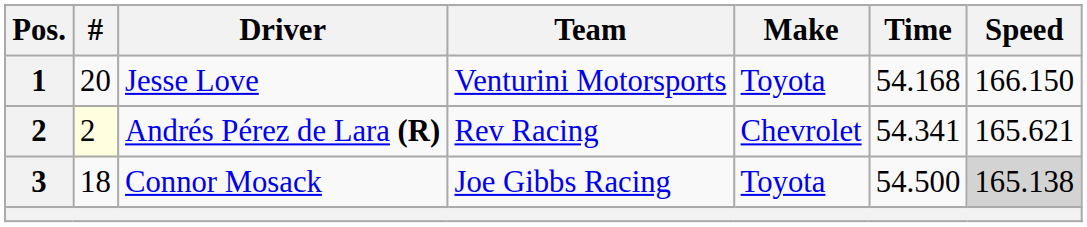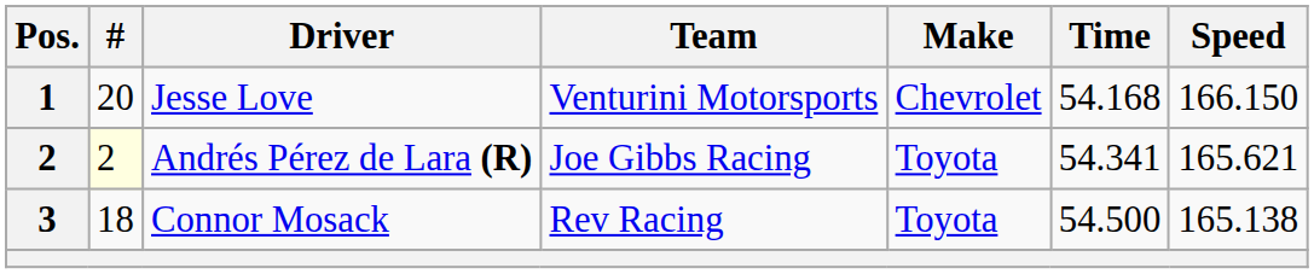 <table class="wikitable" style="font-size:95%">
 <tr>
 <th>Pos.</th>
 <th>#</th>
 <th>Driver</th>
 <th>Team</th>
 <th>Make</th>
 <th>Time</th>
 <th>Speed</th>
 </tr>
 <tr>
 <th>1</th>
 <td>20</td>
 <td><a href='#'>Jesse Love</a></td>
 <td><a href='#'>Venturini Motorsports</a></td>
-<td><a href='#'>Toyota</a></td>
+<td><a href='#'>Chevrolet</a></td>
 <td>54.168</td>
 <td>166.150</td>
 </tr>
 <tr>
 <th>2</th>
 <td style="background: lightyellow;">2</td>
 <td><a href='#'>Andrés Pérez de Lara</a> <strong>(R)</strong></td>
-<td><a href='#'>Rev Racing</a></td>
-<td><a href='#'>Chevrolet</a></td>
+<td><a href='#'>Joe Gibbs Racing</a></td>
+<td><a href='#'>Toyota</a></td>
 <td>54.341</td>
 <td>165.621</td>
 </tr>
 <tr>
 <th>3</th>
 <td>18</td>
 <td><a href='#'>Connor Mosack</a></td>
-<td><a href='#'>Joe Gibbs Racing</a></td>
+<td><a href='#'>Rev Racing</a></td>
 <td><a href='#'>Toyota</a></td>
 <td>54.500</td>
-<td style="background: lightgrey;">165.138</td>
+<td>165.138</td>
 </tr>
 <tr>
 <th colspan="7"></th>
 </tr>
 </table>
